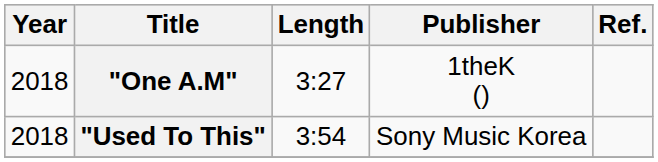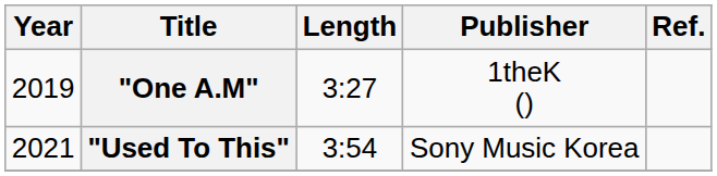 <table class="wikitable plainrowheaders" style="text-align:center; table-layout:fixed; margin-right:0">
 <tr>
 <th scope="col">Year</th>
 <th scope="col">Title</th>
 <th scope="col">Length</th>
 <th scope="col">Publisher</th>
 <th scope="col">Ref.</th>
 </tr>
 <tr>
-<td>2018</td>
+<td>2019</td>
 <th scope="row">"One A.M"<br></th>
 <td rowspan="1">3:27</td>
 <td>1theK<br>()</td>
 <td></td>
 </tr>
 <tr>
-<td>2018</td>
+<td>2021</td>
 <th scope="row">"Used To This"</th>
 <td>3:54</td>
 <td rowspan="1">Sony Music Korea</td>
 <td></td>
 </tr>
 <tr>
 </tr>
 </table>
